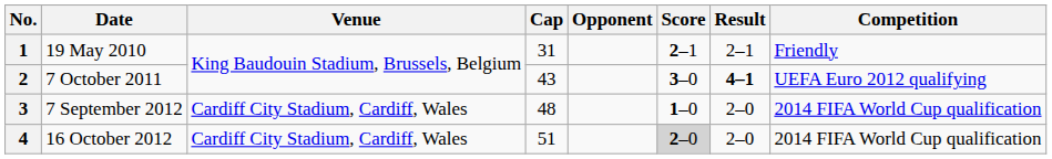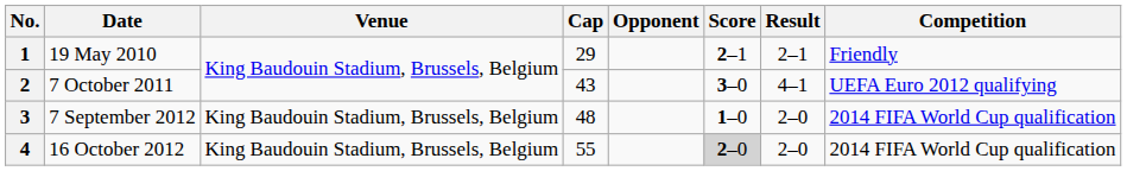 <table class="wikitable sortable plainrowheaders">
 <tr>
 <th scope=col>No.</th>
 <th scope=col>Date</th>
 <th scope=col>Venue</th>
 <th scope=col>Cap</th>
 <th scope=col>Opponent</th>
 <th scope=col>Score</th>
 <th scope=col>Result</th>
 <th scope=col>Competition</th>
 </tr>
 <tr>
 <th scope=row>1</th>
 <td>19 May 2010</td>
 <td rowspan=2><a href='#'>King Baudouin Stadium</a>, <a href='#'>Brussels</a>, Belgium</td>
-<td align=center>31</td>
+<td align=center>29</td>
 <td></td>
 <td align=center><strong>2</strong>–1</td>
 <td align=center>2–1</td>
 <td><a href='#'>Friendly</a></td>
 </tr>
 <tr>
 <th scope=row>2</th>
 <td>7 October 2011</td>
 <td align=center>43</td>
 <td></td>
 <td align=center><strong>3</strong>–0</td>
-<td align=center><strong>4–1</strong></td>
+<td align=center>4–1</td>
 <td><a href='#'>UEFA Euro 2012 qualifying</a></td>
 </tr>
 <tr>
 <th scope=row>3</th>
 <td>7 September 2012</td>
-<td><a href='#'>Cardiff City Stadium</a>, <a href='#'>Cardiff</a>, Wales</td>
+<td>King Baudouin Stadium, Brussels, Belgium</td>
 <td align=center>48</td>
 <td></td>
 <td align=center><strong>1</strong>–0</td>
 <td align=center>2–0</td>
 <td><a href='#'>2014 FIFA World Cup qualification</a></td>
 </tr>
 <tr>
 <th scope=row>4</th>
 <td>16 October 2012</td>
-<td><a href='#'>Cardiff City Stadium</a>, <a href='#'>Cardiff</a>, Wales</td>
-<td align=center>51</td>
+<td>King Baudouin Stadium, Brussels, Belgium</td>
+<td align=center>55</td>
 <td></td>
 <td align=center style="background: lightgrey;"><strong>2</strong>–0</td>
 <td align=center>2–0</td>
 <td>2014 FIFA World Cup qualification</td>
 </tr>
 </table>
